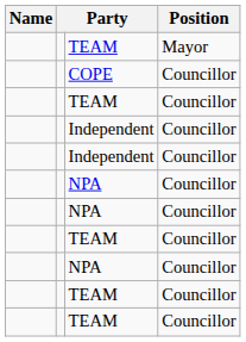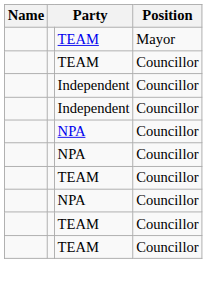 <table class="wikitable">
 <tr>
 <th>Name</th>
 <th colspan="2">Party</th>
 <th>Position</th>
 </tr>
 <tr>
 <td></td>
 <td></td>
 <td><a href='#'>TEAM</a></td>
 <td>Mayor</td>
-</tr>
-<tr>
-<td></td>
-<td></td>
-<td><a href='#'>COPE</a></td>
-<td>Councillor</td>
 </tr>
 <tr>
 <td></td>
 <td></td>
 <td>TEAM</td>
 <td>Councillor</td>
 </tr>
 <tr>
 <td></td>
 <td></td>
 <td>Independent</td>
 <td>Councillor</td>
 </tr>
 <tr>
 <td></td>
 <td></td>
 <td>Independent</td>
 <td>Councillor</td>
 </tr>
 <tr>
 <td></td>
 <td></td>
 <td><a href='#'>NPA</a></td>
 <td>Councillor</td>
 </tr>
 <tr>
 <td></td>
 <td></td>
 <td>NPA</td>
 <td>Councillor</td>
 </tr>
 <tr>
 <td></td>
 <td></td>
 <td>TEAM</td>
 <td>Councillor</td>
 </tr>
 <tr>
 <td></td>
 <td></td>
 <td>NPA</td>
 <td>Councillor</td>
 </tr>
 <tr>
 <td></td>
 <td></td>
 <td>TEAM</td>
 <td>Councillor</td>
 </tr>
 <tr>
 <td></td>
 <td></td>
 <td>TEAM</td>
 <td>Councillor</td>
 </tr>
 </table>
